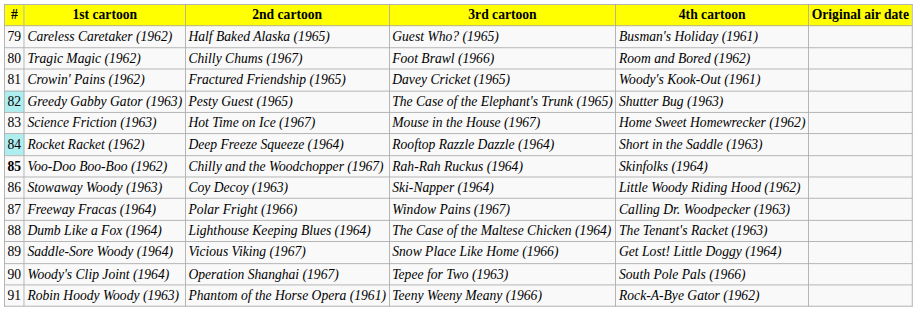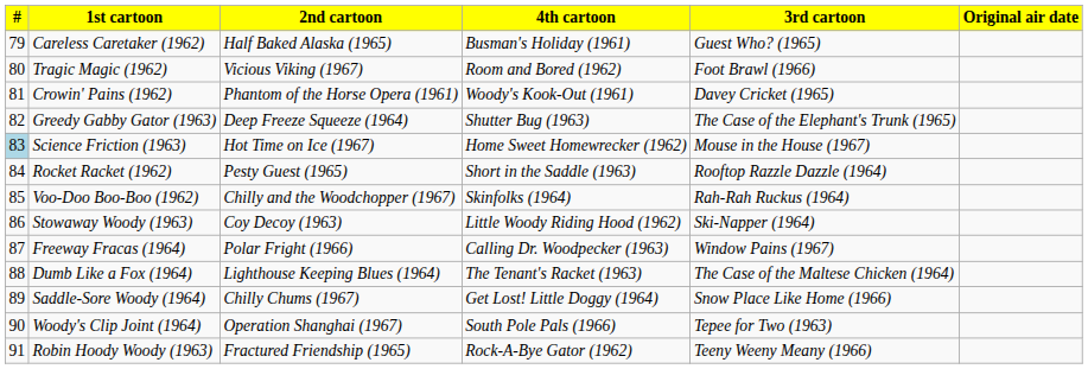 <table class="wikitable">
 <tr>
 <th style="background:yellow;">#</th>
 <th style="background:yellow;">1st cartoon</th>
 <th style="background:yellow;">2nd cartoon</th>
+<th style="background:yellow;">4th cartoon</th>
 <th style="background:yellow;">3rd cartoon</th>
-<th style="background:yellow;">4th cartoon</th>
 <th style="background:yellow;">Original air date</th>
 </tr>
 <tr>
 <td>79</td>
 <td><em>Careless Caretaker (1962)</em></td>
 <td><em>Half Baked Alaska (1965)</em></td>
+<td><em>Busman's Holiday (1961)</em></td>
 <td><em>Guest Who? (1965)</em></td>
-<td><em>Busman's Holiday (1961)</em></td>
 <td></td>
 </tr>
 <tr>
 <td>80</td>
 <td><em>Tragic Magic (1962)</em></td>
-<td><em>Chilly Chums (1967)</em></td>
+<td><em>Vicious Viking (1967)</em></td>
+<td><em>Room and Bored (1962)</em></td>
 <td><em>Foot Brawl (1966)</em></td>
-<td><em>Room and Bored (1962)</em></td>
 <td></td>
 </tr>
 <tr>
 <td>81</td>
 <td><em>Crowin' Pains (1962)</em></td>
-<td><em>Fractured Friendship (1965)</em></td>
+<td><em>Phantom of the Horse Opera  (1961)</em></td>
+<td><em>Woody's Kook-Out (1961)</em></td>
 <td><em>Davey Cricket (1965)</em></td>
-<td><em>Woody's Kook-Out (1961)</em></td>
 <td></td>
 </tr>
 <tr>
-<td style="background: paleturquoise;">82</td>
+<td>82</td>
 <td><em>Greedy Gabby Gator (1963)</em></td>
-<td><em>Pesty Guest (1965)</em></td>
+<td><em>Deep Freeze Squeeze (1964)</em></td>
+<td><em>Shutter Bug (1963)</em></td>
 <td><em>The Case of the Elephant's Trunk  (1965)</em></td>
-<td><em>Shutter Bug (1963)</em></td>
 <td></td>
 </tr>
 <tr>
-<td>83</td>
+<td style="background: lightblue;">83</td>
 <td><em>Science Friction (1963)</em></td>
 <td><em>Hot Time on Ice (1967)</em></td>
+<td><em>Home Sweet Homewrecker (1962)</em></td>
 <td><em>Mouse in the House (1967)</em></td>
-<td><em>Home Sweet Homewrecker (1962)</em></td>
 <td></td>
 </tr>
 <tr>
-<td style="background: paleturquoise;">84</td>
+<td>84</td>
 <td><em>Rocket Racket (1962)</em></td>
-<td><em>Deep Freeze Squeeze (1964)</em></td>
+<td><em>Pesty Guest (1965)</em></td>
+<td><em>Short in the Saddle (1963)</em></td>
 <td><em>Rooftop Razzle Dazzle (1964)</em></td>
-<td><em>Short in the Saddle (1963)</em></td>
 <td></td>
 </tr>
 <tr>
-<td><strong>85</strong></td>
+<td>85</td>
 <td><em>Voo-Doo Boo-Boo (1962)</em></td>
 <td><em>Chilly and the Woodchopper  (1967)</em></td>
+<td><em>Skinfolks (1964)</em></td>
 <td><em>Rah-Rah Ruckus (1964)</em></td>
-<td><em>Skinfolks (1964)</em></td>
 <td></td>
 </tr>
 <tr>
 <td>86</td>
 <td><em>Stowaway Woody (1963)</em></td>
 <td><em>Coy Decoy (1963)</em></td>
+<td><em>Little Woody Riding Hood (1962)</em></td>
 <td><em>Ski-Napper (1964)</em></td>
-<td><em>Little Woody Riding Hood (1962)</em></td>
 <td></td>
 </tr>
 <tr>
 <td>87</td>
 <td><em>Freeway Fracas (1964)</em></td>
 <td><em>Polar Fright (1966)</em></td>
+<td><em>Calling Dr. Woodpecker (1963)</em></td>
 <td><em>Window Pains (1967)</em></td>
-<td><em>Calling Dr. Woodpecker (1963)</em></td>
 <td></td>
 </tr>
 <tr>
 <td>88</td>
 <td><em>Dumb Like a Fox (1964)</em></td>
 <td><em>Lighthouse Keeping Blues (1964)</em></td>
+<td><em>The Tenant's Racket (1963)</em></td>
 <td><em>The Case of the Maltese Chicken  (1964)</em></td>
-<td><em>The Tenant's Racket (1963)</em></td>
 <td></td>
 </tr>
 <tr>
 <td>89</td>
 <td><em>Saddle-Sore Woody (1964)</em></td>
-<td><em>Vicious Viking (1967)</em></td>
+<td><em>Chilly Chums (1967)</em></td>
+<td><em>Get Lost! Little Doggy (1964)</em></td>
 <td><em>Snow Place Like Home (1966)</em></td>
-<td><em>Get Lost! Little Doggy (1964)</em></td>
 <td></td>
 </tr>
 <tr>
 <td>90</td>
 <td><em>Woody's Clip Joint (1964)</em></td>
 <td><em>Operation Shanghai (1967)</em></td>
+<td><em>South Pole Pals (1966)</em></td>
 <td><em>Tepee for Two (1963)</em></td>
-<td><em>South Pole Pals (1966)</em></td>
 <td></td>
 </tr>
 <tr>
 <td>91</td>
 <td><em>Robin Hoody Woody (1963)</em></td>
-<td><em>Phantom of the Horse Opera  (1961)</em></td>
+<td><em>Fractured Friendship (1965)</em></td>
+<td><em>Rock-A-Bye Gator (1962)</em></td>
 <td><em>Teeny Weeny Meany (1966)</em></td>
-<td><em>Rock-A-Bye Gator (1962)</em></td>
 <td></td>
 </tr>
 </table>
